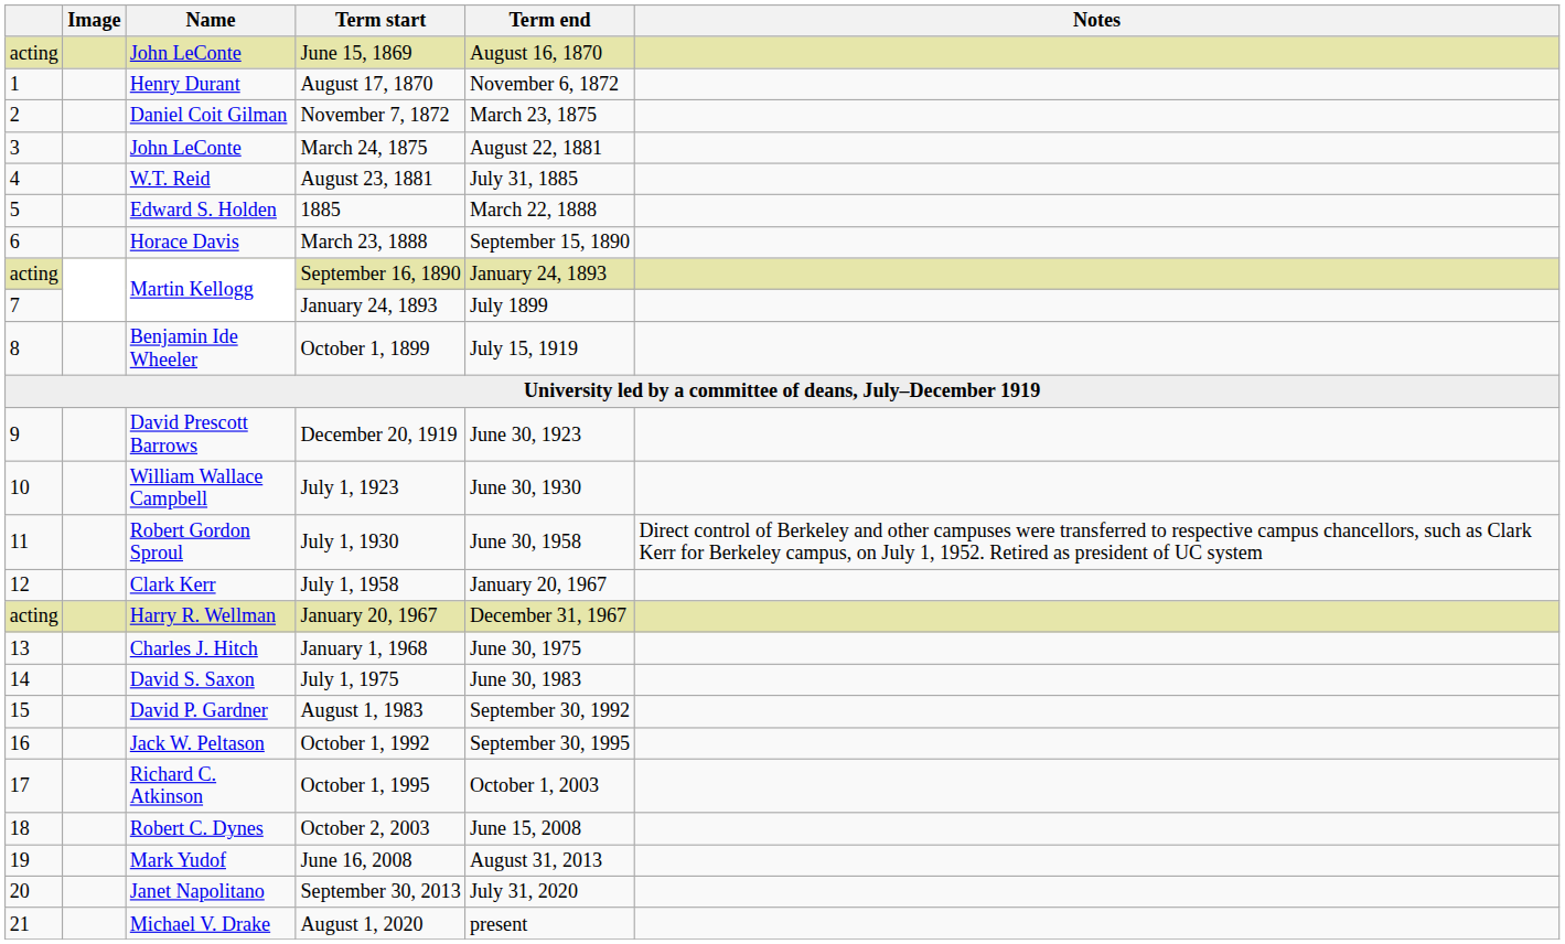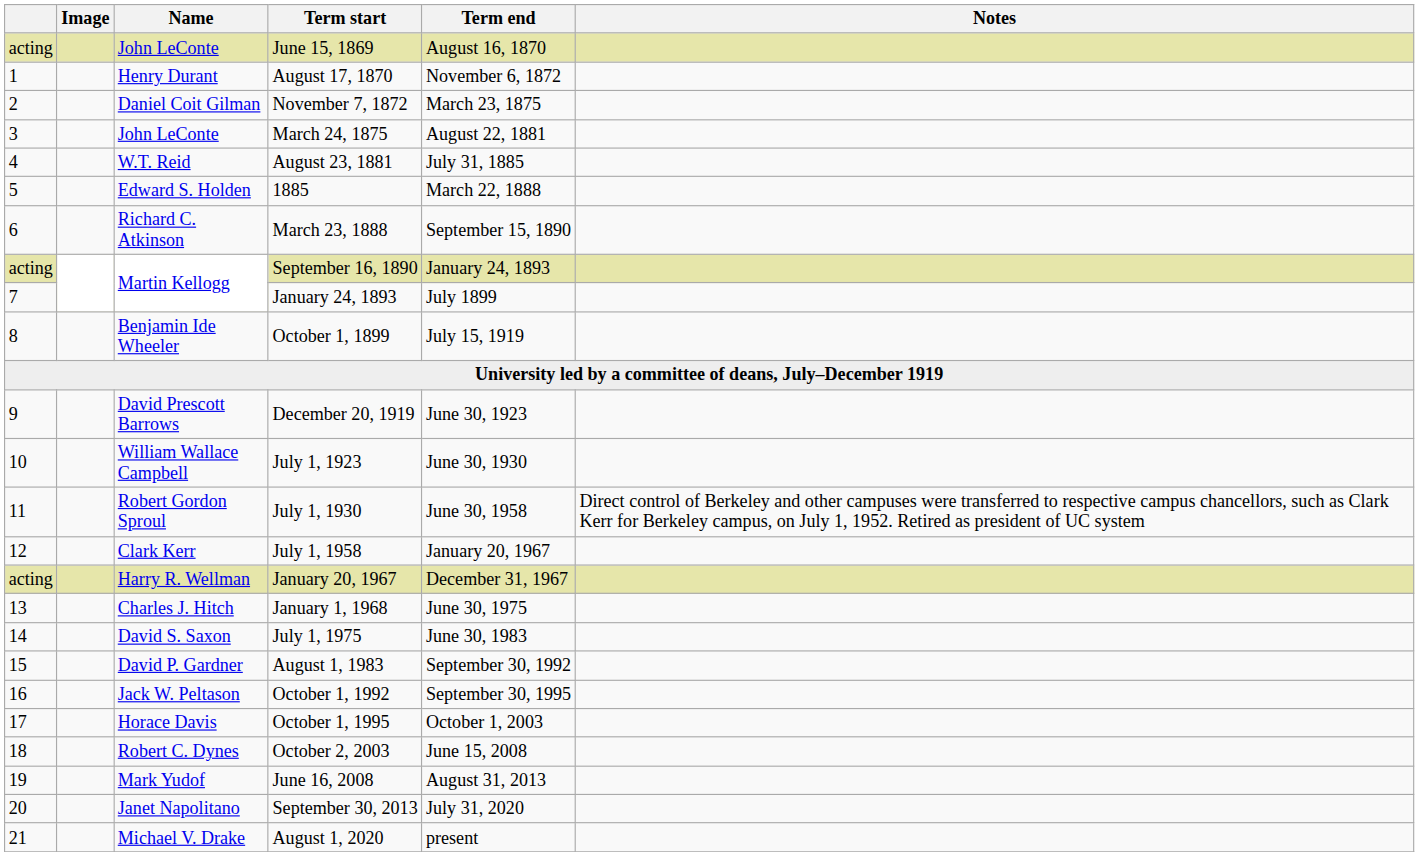 <table class="wikitable sortable">
 <tr>
 <th></th>
 <th>Image</th>
 <th>Name</th>
 <th>Term start</th>
 <th>Term end</th>
 <th>Notes</th>
 </tr>
 <tr bgcolor="#e6e6aa">
 <td>acting</td>
 <td></td>
 <td><a href='#'>John LeConte</a></td>
 <td>June 15, 1869</td>
 <td>August 16, 1870</td>
 <td></td>
 </tr>
 <tr>
 <td>1</td>
 <td></td>
 <td><a href='#'>Henry Durant</a></td>
 <td>August 17, 1870</td>
 <td>November 6, 1872</td>
 <td></td>
 </tr>
 <tr>
 <td>2</td>
 <td></td>
 <td><a href='#'>Daniel Coit Gilman</a></td>
 <td>November 7, 1872</td>
 <td>March 23, 1875</td>
 <td></td>
 </tr>
 <tr>
 <td>3</td>
 <td></td>
 <td><a href='#'>John LeConte</a></td>
 <td>March 24, 1875</td>
 <td>August 22, 1881</td>
 <td></td>
 </tr>
 <tr>
 <td>4</td>
 <td></td>
 <td><a href='#'>W.T. Reid</a></td>
 <td>August 23, 1881</td>
 <td>July 31, 1885</td>
 <td></td>
 </tr>
 <tr>
 <td>5</td>
 <td></td>
 <td><a href='#'>Edward S. Holden</a></td>
 <td>1885</td>
 <td>March 22, 1888</td>
 <td></td>
 </tr>
 <tr>
 <td>6</td>
 <td></td>
-<td><a href='#'>Horace Davis</a></td>
+<td><a href='#'>Richard C. Atkinson</a></td>
 <td>March 23, 1888</td>
 <td>September 15, 1890</td>
 <td></td>
 </tr>
 <tr bgcolor="#e6e6aa">
 <td>acting</td>
 <td rowspan="2" bgcolor="#ffffff"></td>
 <td rowspan="2" bgcolor="#ffffff"><a href='#'>Martin Kellogg</a></td>
 <td>September 16, 1890</td>
 <td>January 24, 1893</td>
 <td></td>
 </tr>
 <tr>
 <td>7</td>
 <td>January 24, 1893</td>
 <td>July 1899</td>
 <td></td>
 </tr>
 <tr>
 <td>8</td>
 <td></td>
 <td><a href='#'>Benjamin Ide Wheeler</a></td>
 <td>October 1, 1899</td>
 <td>July 15, 1919</td>
 <td></td>
 </tr>
 <tr>
 <td colspan="6" bgcolor="#eeeeee" align="center" style="font-weight:bold">University led by a committee of deans, July–December 1919</td>
 </tr>
 <tr>
 <td>9</td>
 <td></td>
 <td><a href='#'>David Prescott Barrows</a></td>
 <td>December 20, 1919</td>
 <td>June 30, 1923</td>
 <td></td>
 </tr>
 <tr>
 <td>10</td>
 <td></td>
 <td><a href='#'>William Wallace Campbell</a></td>
 <td>July 1, 1923</td>
 <td>June 30, 1930</td>
 <td></td>
 </tr>
 <tr>
 <td>11</td>
 <td></td>
 <td><a href='#'>Robert Gordon Sproul</a></td>
 <td>July 1, 1930</td>
 <td>June 30, 1958</td>
 <td> Direct control of Berkeley and other campuses were transferred to respective campus chancellors, such as Clark Kerr for Berkeley campus, on July 1, 1952. Retired as president of UC system</td>
 </tr>
 <tr>
 <td>12</td>
 <td></td>
 <td><a href='#'>Clark Kerr</a></td>
 <td>July 1, 1958</td>
 <td>January 20, 1967</td>
 <td></td>
 </tr>
 <tr bgcolor="#e6e6aa">
 <td>acting</td>
 <td></td>
 <td><a href='#'>Harry R. Wellman</a></td>
 <td>January 20, 1967</td>
 <td>December 31, 1967</td>
 <td></td>
 </tr>
 <tr>
 <td>13</td>
 <td></td>
 <td><a href='#'>Charles J. Hitch</a></td>
 <td>January 1, 1968</td>
 <td>June 30, 1975</td>
 <td></td>
 </tr>
 <tr>
 <td>14</td>
 <td></td>
 <td><a href='#'>David S. Saxon</a></td>
 <td>July 1, 1975</td>
 <td>June 30, 1983</td>
 <td></td>
 </tr>
 <tr>
 <td>15</td>
 <td></td>
 <td><a href='#'>David P. Gardner</a></td>
 <td>August 1, 1983</td>
 <td nowrap>September 30, 1992</td>
 <td></td>
 </tr>
 <tr>
 <td>16</td>
 <td></td>
 <td><a href='#'>Jack W. Peltason</a></td>
 <td>October 1, 1992</td>
 <td>September 30, 1995</td>
 <td></td>
 </tr>
 <tr>
 <td>17</td>
 <td></td>
-<td><a href='#'>Richard C. Atkinson</a></td>
+<td><a href='#'>Horace Davis</a></td>
 <td>October 1, 1995</td>
 <td>October 1, 2003</td>
 <td></td>
 </tr>
 <tr>
 <td>18</td>
 <td></td>
 <td><a href='#'>Robert C. Dynes</a></td>
 <td>October 2, 2003</td>
 <td>June 15, 2008</td>
 <td></td>
 </tr>
 <tr>
 <td>19</td>
 <td></td>
 <td><a href='#'>Mark Yudof</a></td>
 <td>June 16, 2008</td>
 <td>August 31, 2013</td>
 <td></td>
 </tr>
 <tr>
 <td>20</td>
 <td></td>
 <td><a href='#'>Janet Napolitano</a></td>
 <td nowrap>September 30, 2013</td>
 <td>July 31, 2020</td>
 <td></td>
 </tr>
 <tr>
 <td>21</td>
 <td></td>
 <td><a href='#'>Michael V. Drake</a></td>
 <td>August 1, 2020</td>
 <td>present</td>
 <td></td>
 </tr>
 <tr>
 </tr>
 </table>
